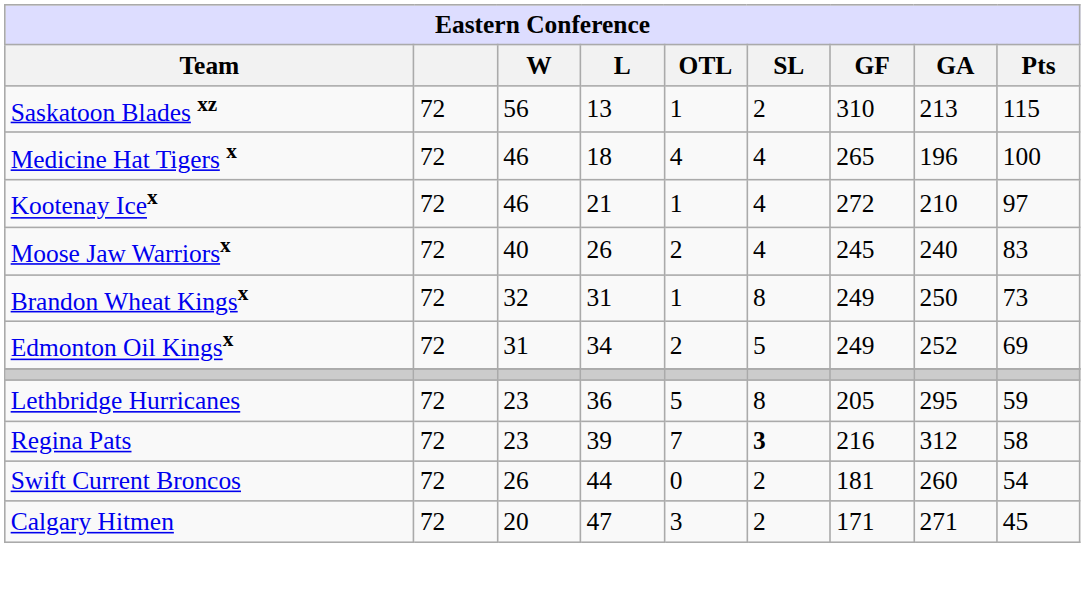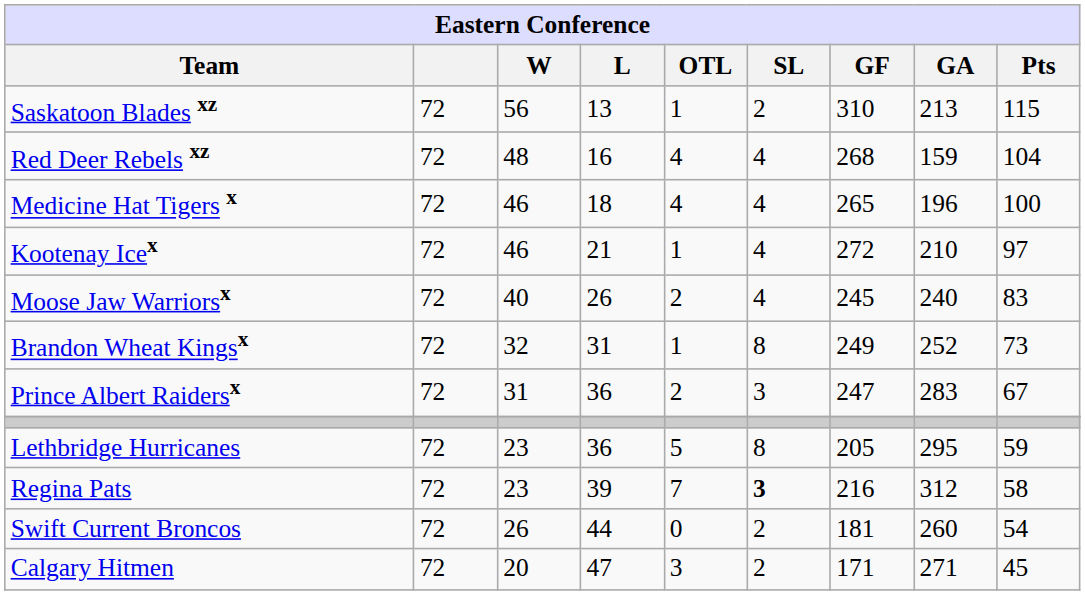 <table class="wikitable">
 <tr>
 <th colspan="9" style="background-color: #DDDDFF;"><strong>Eastern Conference</strong></th>
 </tr>
 <tr>
 <th width=250>Team</th>
 <th width=45></th>
 <th width=45>W</th>
 <th width=45>L</th>
 <th width=45>OTL</th>
 <th width=45>SL</th>
 <th width=45>GF</th>
 <th width=45>GA</th>
 <th width=45>Pts</th>
 </tr>
 <tr>
 <td><a href='#'>Saskatoon Blades</a> <sup><strong>xz</strong></sup></td>
 <td>72</td>
 <td>56</td>
 <td>13</td>
 <td>1</td>
 <td>2</td>
 <td>310</td>
 <td>213</td>
 <td>115</td>
+</tr>
+<tr>
+<td><a href='#'>Red Deer Rebels</a> <sup><strong>xz</strong></sup></td>
+<td>72</td>
+<td>48</td>
+<td>16</td>
+<td>4</td>
+<td>4</td>
+<td>268</td>
+<td>159</td>
+<td>104</td>
 </tr>
 <tr>
 <td><a href='#'>Medicine Hat Tigers</a> <sup><strong>x</strong></sup></td>
 <td>72</td>
 <td>46</td>
 <td>18</td>
 <td>4</td>
 <td>4</td>
 <td>265</td>
 <td>196</td>
 <td>100</td>
 </tr>
 <tr>
 <td><a href='#'>Kootenay Ice</a><sup><strong>x</strong></sup></td>
 <td>72</td>
 <td>46</td>
 <td>21</td>
 <td>1</td>
 <td>4</td>
 <td>272</td>
 <td>210</td>
 <td>97</td>
 </tr>
 <tr>
 <td><a href='#'>Moose Jaw Warriors</a><sup><strong>x</strong></sup></td>
 <td>72</td>
 <td>40</td>
 <td>26</td>
 <td>2</td>
 <td>4</td>
 <td>245</td>
 <td>240</td>
 <td>83</td>
 </tr>
 <tr>
 <td><a href='#'>Brandon Wheat Kings</a><sup><strong>x</strong></sup></td>
 <td>72</td>
 <td>32</td>
 <td>31</td>
 <td>1</td>
 <td>8</td>
 <td>249</td>
-<td>250</td>
+<td>252</td>
 <td>73</td>
 </tr>
 <tr>
-<td><a href='#'>Edmonton Oil Kings</a><sup><strong>x</strong></sup></td>
+<td><a href='#'>Prince Albert Raiders</a><sup><strong>x</strong></sup></td>
 <td>72</td>
 <td>31</td>
-<td>34</td>
+<td>36</td>
 <td>2</td>
-<td>5</td>
-<td>249</td>
-<td>252</td>
-<td>69</td>
+<td>3</td>
+<td>247</td>
+<td>283</td>
+<td>67</td>
 </tr>
 <tr>
 </tr>
 <tr style="background-color:#cccccc;">
 <td></td>
 <td></td>
 <td></td>
 <td></td>
 <td></td>
 <td></td>
 <td></td>
 <td></td>
 <td></td>
 </tr>
 <tr>
 <td><a href='#'>Lethbridge Hurricanes</a></td>
 <td>72</td>
 <td>23</td>
 <td>36</td>
 <td>5</td>
 <td>8</td>
 <td>205</td>
 <td>295</td>
 <td>59</td>
 </tr>
 <tr>
 <td><a href='#'>Regina Pats</a></td>
 <td>72</td>
 <td>23</td>
 <td>39</td>
 <td>7</td>
 <td><strong>3</strong></td>
 <td>216</td>
 <td>312</td>
 <td>58</td>
 </tr>
 <tr>
 <td><a href='#'>Swift Current Broncos</a></td>
 <td>72</td>
 <td>26</td>
 <td>44</td>
 <td>0</td>
 <td>2</td>
 <td>181</td>
 <td>260</td>
 <td>54</td>
 </tr>
 <tr>
 <td><a href='#'>Calgary Hitmen</a></td>
 <td>72</td>
 <td>20</td>
 <td>47</td>
 <td>3</td>
 <td>2</td>
 <td>171</td>
 <td>271</td>
 <td>45</td>
 </tr>
 </table>
